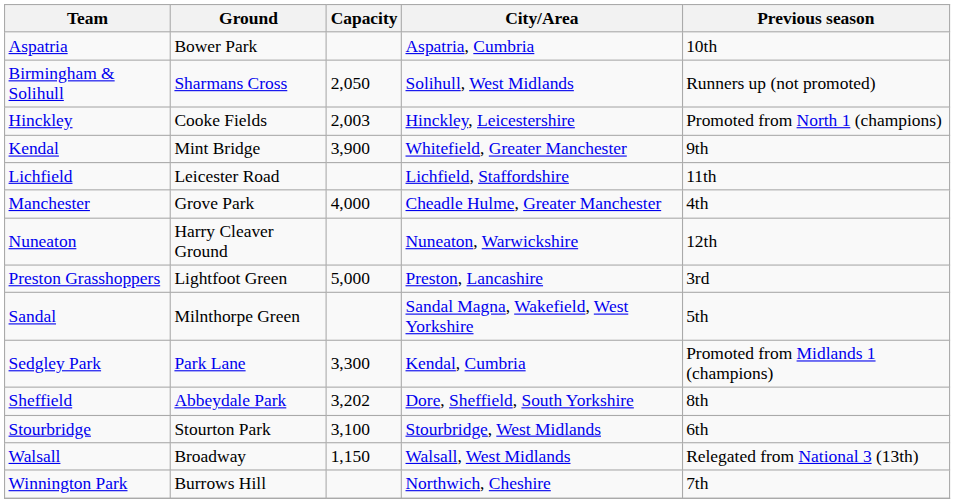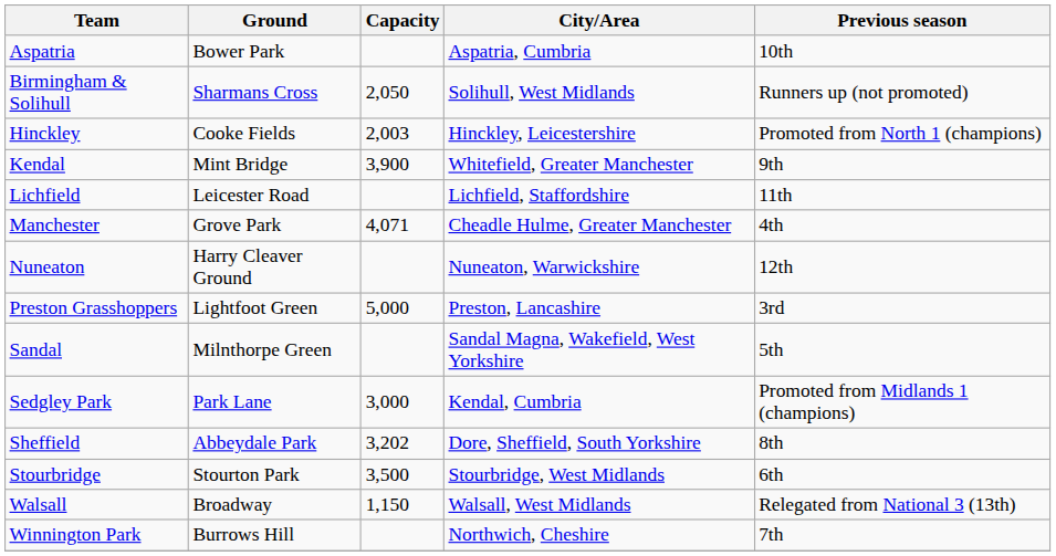 <table class="wikitable sortable">
 <tr>
 <th>Team</th>
 <th>Ground</th>
 <th>Capacity</th>
 <th>City/Area</th>
 <th>Previous season</th>
 </tr>
 <tr>
 <td><a href='#'>Aspatria</a></td>
 <td>Bower Park</td>
 <td></td>
 <td><a href='#'>Aspatria</a>, <a href='#'>Cumbria</a></td>
 <td>10th</td>
 </tr>
 <tr>
 <td><a href='#'>Birmingham & Solihull</a></td>
 <td><a href='#'>Sharmans Cross</a></td>
 <td>2,050</td>
 <td><a href='#'>Solihull</a>, <a href='#'>West Midlands</a></td>
 <td>Runners up (not promoted)</td>
 </tr>
 <tr>
 <td><a href='#'>Hinckley</a></td>
 <td>Cooke Fields</td>
 <td>2,003</td>
 <td><a href='#'>Hinckley</a>, <a href='#'>Leicestershire</a></td>
 <td>Promoted from <a href='#'>North 1</a> (champions)</td>
 </tr>
 <tr>
 <td><a href='#'>Kendal</a></td>
 <td>Mint Bridge</td>
 <td>3,900</td>
 <td><a href='#'>Whitefield</a>, <a href='#'>Greater Manchester</a></td>
 <td>9th</td>
 </tr>
 <tr>
 <td><a href='#'>Lichfield</a></td>
 <td>Leicester Road</td>
 <td></td>
 <td><a href='#'>Lichfield</a>, <a href='#'>Staffordshire</a></td>
 <td>11th</td>
 </tr>
 <tr>
 <td><a href='#'>Manchester</a></td>
 <td>Grove Park</td>
-<td>4,000</td>
+<td>4,071</td>
 <td><a href='#'>Cheadle Hulme</a>, <a href='#'>Greater Manchester</a></td>
 <td>4th</td>
 </tr>
 <tr>
 <td><a href='#'>Nuneaton</a></td>
 <td>Harry Cleaver Ground</td>
 <td></td>
 <td><a href='#'>Nuneaton</a>, <a href='#'>Warwickshire</a></td>
 <td>12th</td>
 </tr>
 <tr>
 <td><a href='#'>Preston Grasshoppers</a></td>
 <td>Lightfoot Green</td>
 <td>5,000</td>
 <td><a href='#'>Preston</a>, <a href='#'>Lancashire</a></td>
 <td>3rd</td>
 </tr>
 <tr>
 <td><a href='#'>Sandal</a></td>
 <td>Milnthorpe Green</td>
 <td></td>
 <td><a href='#'>Sandal Magna</a>, <a href='#'>Wakefield</a>, <a href='#'>West Yorkshire</a></td>
 <td>5th</td>
 </tr>
 <tr>
 <td><a href='#'>Sedgley Park</a></td>
 <td><a href='#'>Park Lane</a></td>
-<td>3,300</td>
+<td>3,000</td>
 <td><a href='#'>Kendal</a>, <a href='#'>Cumbria</a></td>
 <td>Promoted from <a href='#'>Midlands 1</a> (champions)</td>
 </tr>
 <tr>
 <td><a href='#'>Sheffield</a></td>
 <td><a href='#'>Abbeydale Park</a></td>
 <td>3,202</td>
 <td><a href='#'>Dore</a>, <a href='#'>Sheffield</a>, <a href='#'>South Yorkshire</a></td>
 <td>8th</td>
 </tr>
 <tr>
 <td><a href='#'>Stourbridge</a></td>
 <td>Stourton Park</td>
-<td>3,100</td>
+<td>3,500</td>
 <td><a href='#'>Stourbridge</a>, <a href='#'>West Midlands</a></td>
 <td>6th</td>
 </tr>
 <tr>
 <td><a href='#'>Walsall</a></td>
 <td>Broadway</td>
 <td>1,150</td>
 <td><a href='#'>Walsall</a>, <a href='#'>West Midlands</a></td>
 <td>Relegated from <a href='#'>National 3</a> (13th)</td>
 </tr>
 <tr>
 <td><a href='#'>Winnington Park</a></td>
 <td>Burrows Hill</td>
 <td></td>
 <td><a href='#'>Northwich</a>, <a href='#'>Cheshire</a></td>
 <td>7th</td>
 </tr>
 <tr>
 </tr>
 </table>
